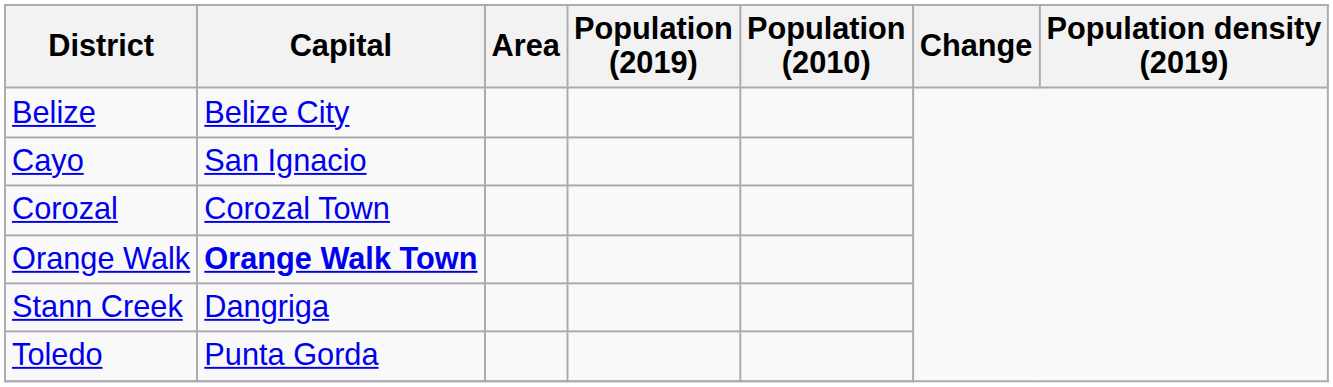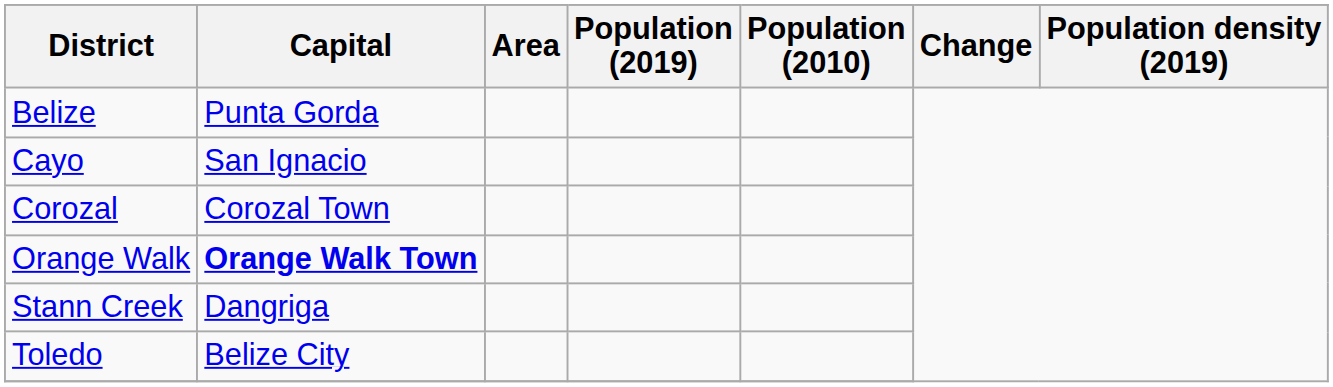 <table class="wikitable sortable">
 <tr>
 <th>District</th>
 <th>Capital</th>
 <th>Area</th>
 <th>Population<br>(2019)</th>
 <th>Population<br>(2010)</th>
 <th>Change</th>
 <th>Population density<br>(2019)</th>
 </tr>
 <tr>
 <td><a href='#'>Belize</a></td>
-<td><a href='#'>Belize City</a></td>
+<td><a href='#'>Punta Gorda</a></td>
 <td></td>
 <td></td>
 <td></td>
 </tr>
 <tr>
 <td><a href='#'>Cayo</a></td>
 <td><a href='#'>San Ignacio</a></td>
 <td></td>
 <td></td>
 <td></td>
 </tr>
 <tr>
 <td><a href='#'>Corozal</a></td>
 <td><a href='#'>Corozal Town</a></td>
 <td></td>
 <td></td>
 <td></td>
 </tr>
 <tr>
 <td><a href='#'>Orange Walk</a></td>
 <td><strong><a href='#'>Orange Walk Town</a></strong></td>
 <td></td>
 <td></td>
 <td></td>
 </tr>
 <tr>
 <td><a href='#'>Stann Creek</a></td>
 <td><a href='#'>Dangriga</a></td>
 <td></td>
 <td></td>
 <td></td>
 </tr>
 <tr>
 <td><a href='#'>Toledo</a></td>
-<td><a href='#'>Punta Gorda</a></td>
+<td><a href='#'>Belize City</a></td>
 <td></td>
 <td></td>
 <td></td>
 </tr>
 <tr>
 </tr>
 </table>
